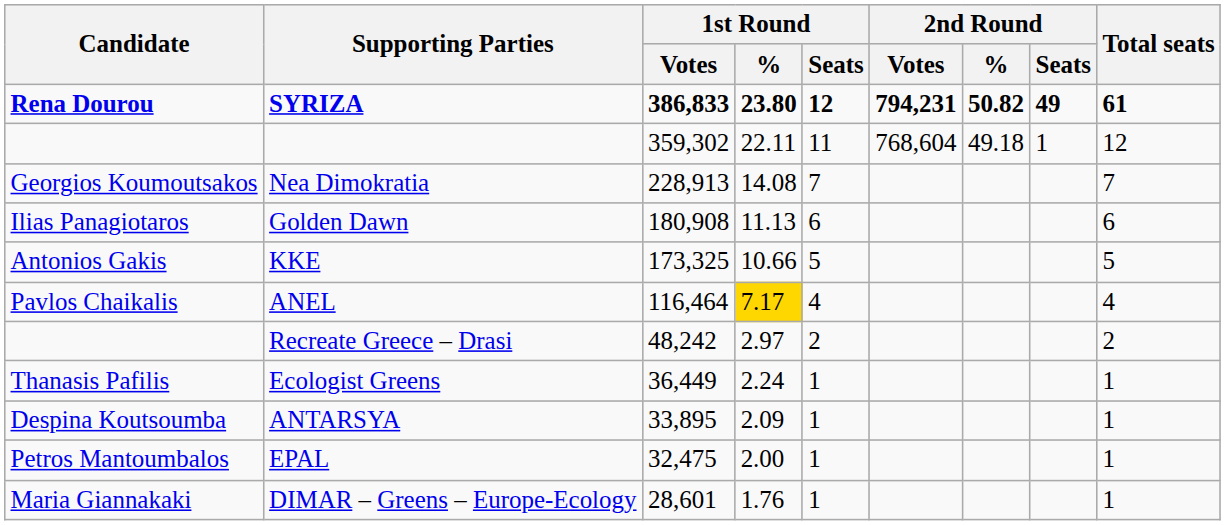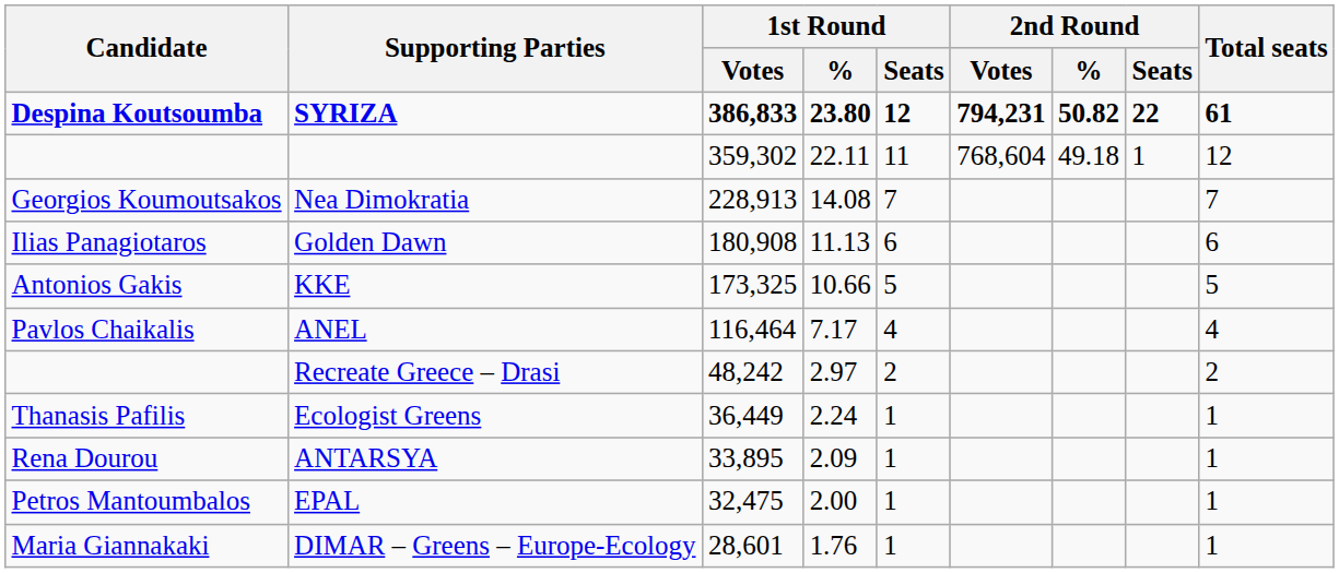 <table class=wikitable>
 <tr>
 <th rowspan=2>Candidate</th>
 <th rowspan=2>Supporting Parties</th>
 <th colspan=3>1st Round</th>
 <th colspan=3>2nd Round</th>
 <th rowspan=2>Total seats</th>
 </tr>
 <tr>
 <th>Votes</th>
 <th>%</th>
 <th>Seats</th>
 <th>Votes</th>
 <th>%</th>
 <th>Seats</th>
 </tr>
 <tr style="font-weight: bold">
-<td><a href='#'>Rena Dourou</a></td>
+<td><a href='#'>Despina Koutsoumba</a></td>
 <td><a href='#'>SYRIZA</a></td>
 <td>386,833</td>
 <td>23.80</td>
 <td>12</td>
 <td>794,231</td>
 <td>50.82</td>
-<td>49</td>
+<td>22</td>
 <td>61</td>
 </tr>
 <tr>
 <td></td>
 <td></td>
 <td>359,302</td>
 <td>22.11</td>
 <td>11</td>
 <td>768,604</td>
 <td>49.18</td>
 <td>1</td>
 <td>12</td>
 </tr>
 <tr>
 <td><a href='#'>Georgios Koumoutsakos</a></td>
 <td><a href='#'>Nea Dimokratia</a></td>
 <td>228,913</td>
 <td>14.08</td>
 <td>7</td>
 <td></td>
 <td></td>
 <td></td>
 <td>7</td>
 </tr>
 <tr>
 <td><a href='#'>Ilias Panagiotaros</a></td>
 <td><a href='#'>Golden Dawn</a></td>
 <td>180,908</td>
 <td>11.13</td>
 <td>6</td>
 <td></td>
 <td></td>
 <td></td>
 <td>6</td>
 </tr>
 <tr>
 <td><a href='#'>Antonios Gakis</a></td>
 <td><a href='#'>KKE</a></td>
 <td>173,325</td>
 <td>10.66</td>
 <td>5</td>
 <td></td>
 <td></td>
 <td></td>
 <td>5</td>
 </tr>
 <tr>
 <td><a href='#'>Pavlos Chaikalis</a></td>
 <td><a href='#'>ANEL</a></td>
 <td>116,464</td>
-<td style="background: gold;">7.17</td>
+<td>7.17</td>
 <td>4</td>
 <td></td>
 <td></td>
 <td></td>
 <td>4</td>
 </tr>
 <tr>
 <td></td>
 <td><a href='#'>Recreate Greece</a> – <a href='#'>Drasi</a></td>
 <td>48,242</td>
 <td>2.97</td>
 <td>2</td>
 <td></td>
 <td></td>
 <td></td>
 <td>2</td>
 </tr>
 <tr>
 <td><a href='#'>Thanasis Pafilis</a></td>
 <td><a href='#'>Ecologist Greens</a></td>
 <td>36,449</td>
 <td>2.24</td>
 <td>1</td>
 <td></td>
 <td></td>
 <td></td>
 <td>1</td>
 </tr>
 <tr>
-<td><a href='#'>Despina Koutsoumba</a></td>
+<td><a href='#'>Rena Dourou</a></td>
 <td><a href='#'>ANTARSYA</a></td>
 <td>33,895</td>
 <td>2.09</td>
 <td>1</td>
 <td></td>
 <td></td>
 <td></td>
 <td>1</td>
 </tr>
 <tr>
 <td><a href='#'>Petros Mantoumbalos</a></td>
 <td><a href='#'>EPAL</a></td>
 <td>32,475</td>
 <td>2.00</td>
 <td>1</td>
 <td></td>
 <td></td>
 <td></td>
 <td>1</td>
 </tr>
 <tr>
 <td><a href='#'>Maria Giannakaki</a></td>
 <td><a href='#'>DIMAR</a> – <a href='#'>Greens</a> – <a href='#'>Europe-Ecology</a></td>
 <td>28,601</td>
 <td>1.76</td>
 <td>1</td>
 <td></td>
 <td></td>
 <td></td>
 <td>1</td>
 </tr>
 </table>
